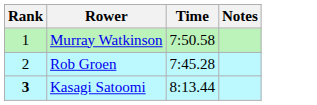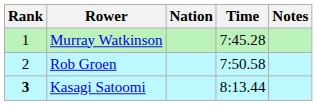 <table class="wikitable sortable" style="text-align:center">
 <tr>
 <th>Rank</th>
 <th>Rower</th>
+<th>Nation</th>
 <th>Time</th>
 <th>Notes</th>
 </tr>
 <tr bgcolor=bbf3bb>
 <td>1</td>
 <td align=left><a href='#'>Murray Watkinson</a></td>
-<td>7:50.58</td>
+<td align=left></td>
+<td>7:45.28</td>
 <td></td>
 </tr>
 <tr bgcolor=bbf9ff>
 <td>2</td>
 <td align=left><a href='#'>Rob Groen</a></td>
-<td>7:45.28</td>
+<td align=left></td>
+<td>7:50.58</td>
 <td></td>
 </tr>
 <tr bgcolor=bbf9ff>
 <td><strong>3</strong></td>
 <td align=left><a href='#'>Kasagi Satoomi</a></td>
+<td align=left></td>
 <td>8:13.44</td>
 <td></td>
 </tr>
 </table>
